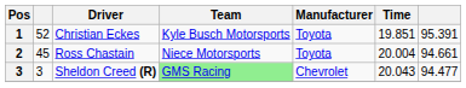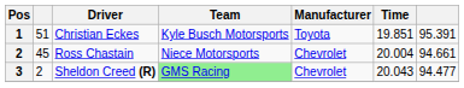 <table class="wikitable" style="font-size:95%">
 <tr>
 <th>Pos</th>
 <th></th>
 <th>Driver</th>
 <th>Team</th>
 <th>Manufacturer</th>
 <th>Time</th>
 <th></th>
 </tr>
 <tr>
 <th>1</th>
-<td>52</td>
+<td>51</td>
 <td><a href='#'>Christian Eckes</a></td>
 <td><a href='#'>Kyle Busch Motorsports</a></td>
 <td><a href='#'>Toyota</a></td>
 <td>19.851</td>
 <td>95.391</td>
 </tr>
 <tr>
 <th>2</th>
 <td>45</td>
 <td><a href='#'>Ross Chastain</a></td>
 <td><a href='#'>Niece Motorsports</a></td>
-<td><a href='#'>Toyota</a></td>
+<td><a href='#'>Chevrolet</a></td>
 <td>20.004</td>
 <td>94.661</td>
 </tr>
 <tr>
 <th>3</th>
-<td>3</td>
+<td>2</td>
 <td><a href='#'>Sheldon Creed</a> <strong>(R)</strong></td>
 <td style="background: lightgreen;"><a href='#'>GMS Racing</a></td>
 <td><a href='#'>Chevrolet</a></td>
 <td>20.043</td>
 <td>94.477</td>
 </tr>
 <tr>
 </tr>
 </table>
